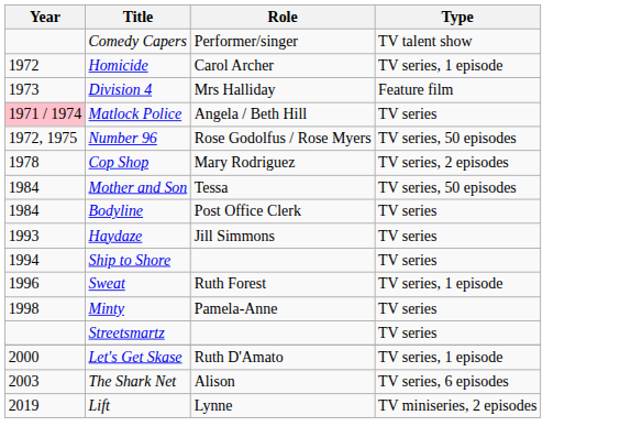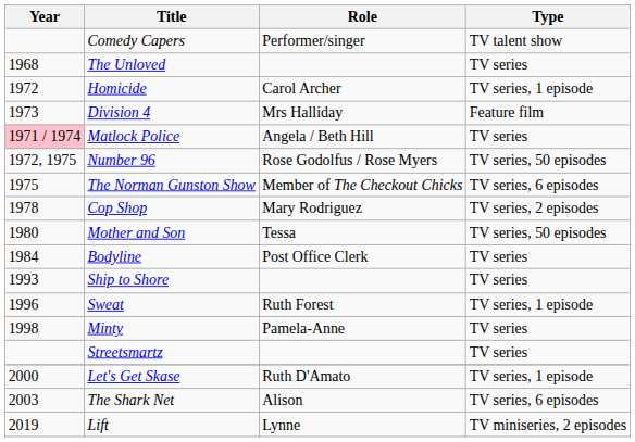 <table class="wikitable">
 <tr>
 <th>Year</th>
 <th>Title</th>
 <th>Role</th>
 <th>Type</th>
 </tr>
 <tr>
 <td></td>
 <td><em>Comedy Capers</em></td>
 <td>Performer/singer</td>
 <td>TV talent show</td>
+</tr>
+<tr>
+<td>1968</td>
+<td><em><a href='#'>The Unloved</a></em></td>
+<td></td>
+<td>TV series</td>
 </tr>
 <tr>
 <td>1972</td>
 <td><em><a href='#'>Homicide</a></em></td>
 <td>Carol Archer</td>
 <td>TV series, 1 episode</td>
 </tr>
 <tr>
 <td>1973</td>
 <td><em><a href='#'>Division 4</a></em></td>
 <td>Mrs Halliday</td>
 <td>Feature film</td>
 </tr>
 <tr>
 <td style="background: pink;">1971 / 1974</td>
 <td><em><a href='#'>Matlock Police</a></em></td>
 <td>Angela / Beth Hill</td>
 <td>TV series</td>
 </tr>
 <tr>
 <td>1972, 1975</td>
 <td><em><a href='#'>Number 96</a></em></td>
 <td>Rose Godolfus / Rose Myers</td>
 <td>TV series, 50 episodes</td>
 </tr>
 <tr>
+<td>1975</td>
+<td><em><a href='#'>The Norman Gunston Show</a></em></td>
+<td>Member of <em>The Checkout Chicks</em></td>
+<td>TV series, 6 episodes</td>
+</tr>
+<tr>
 <td>1978</td>
 <td><em><a href='#'>Cop Shop</a></em></td>
 <td>Mary Rodriguez</td>
 <td>TV series, 2 episodes</td>
 </tr>
 <tr>
-<td>1984</td>
+<td>1980</td>
 <td><em><a href='#'>Mother and Son</a></em></td>
 <td>Tessa</td>
 <td>TV series, 50 episodes</td>
 </tr>
 <tr>
 <td>1984</td>
 <td><em><a href='#'>Bodyline</a></em></td>
 <td>Post Office Clerk</td>
 <td>TV series</td>
 </tr>
 <tr>
 <td>1993</td>
-<td><em><a href='#'>Haydaze</a></em></td>
-<td>Jill Simmons</td>
-<td>TV series</td>
-</tr>
-<tr>
-<td>1994</td>
 <td><em><a href='#'>Ship to Shore</a></em></td>
 <td></td>
 <td>TV series</td>
 </tr>
 <tr>
 <td>1996</td>
 <td><em><a href='#'>Sweat</a></em></td>
 <td>Ruth Forest</td>
 <td>TV series, 1 episode</td>
 </tr>
 <tr>
 <td>1998</td>
 <td><em><a href='#'>Minty</a></em></td>
 <td>Pamela-Anne</td>
 <td>TV series</td>
 </tr>
 <tr>
 <td></td>
 <td><em><a href='#'>Streetsmartz</a></em></td>
 <td></td>
 <td>TV series</td>
 </tr>
 <tr>
 </tr>
 <tr>
 <td>2000</td>
 <td><em><a href='#'>Let's Get Skase</a></em></td>
 <td>Ruth D'Amato</td>
 <td>TV series, 1 episode</td>
 </tr>
 <tr>
 <td>2003</td>
 <td><em>The Shark Net</em></td>
 <td>Alison</td>
 <td>TV series, 6 episodes</td>
 </tr>
 <tr>
 <td>2019</td>
 <td><em>Lift</em></td>
 <td>Lynne</td>
 <td>TV miniseries, 2 episodes</td>
 </tr>
 </table>
